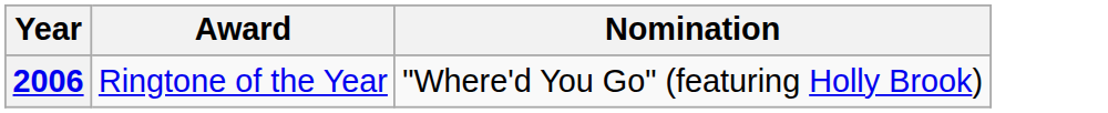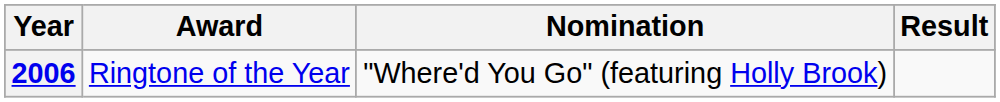 <table class="wikitable plainrowheaders">
 <tr>
 <th scope="col">Year</th>
 <th scope="col">Award</th>
 <th scope="col">Nomination</th>
+<th scope="col">Result</th>
 </tr>
 <tr>
 <th scope="row"><a href='#'>2006</a></th>
 <td><a href='#'>Ringtone of the Year</a></td>
 <td>"Where'd You Go" (featuring <a href='#'>Holly Brook</a>)</td>
+<td></td>
 </tr>
 </table>
